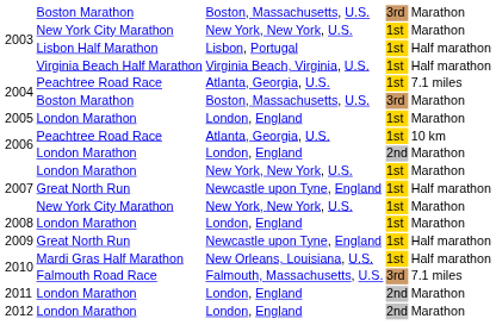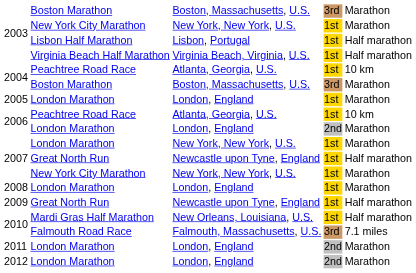 <table>
 <tr>
 <td rowspan=4>2003</td>
 <td><a href='#'>Boston Marathon</a></td>
 <td><a href='#'>Boston, Massachusetts</a>, <a href='#'>U.S.</a></td>
 <td bgcolor="cc9966">3rd</td>
 <td>Marathon</td>
 </tr>
 <tr>
 <td><a href='#'>New York City Marathon</a></td>
 <td><a href='#'>New York, New York</a>, <a href='#'>U.S.</a></td>
 <td bgcolor="gold">1st</td>
 <td>Marathon</td>
 </tr>
 <tr>
 <td><a href='#'>Lisbon Half Marathon</a></td>
 <td><a href='#'>Lisbon</a>, <a href='#'>Portugal</a></td>
 <td bgcolor="gold">1st</td>
 <td>Half marathon</td>
 </tr>
 <tr>
 <td><a href='#'>Virginia Beach Half Marathon</a></td>
 <td><a href='#'>Virginia Beach, Virginia</a>, <a href='#'>U.S.</a></td>
 <td bgcolor="gold">1st</td>
 <td>Half marathon</td>
 </tr>
 <tr>
 <td rowspan=2>2004</td>
 <td><a href='#'>Peachtree Road Race</a></td>
 <td><a href='#'>Atlanta, Georgia</a>, <a href='#'>U.S.</a></td>
 <td bgcolor="gold">1st</td>
-<td>7.1 miles</td>
+<td>10 km</td>
 </tr>
 <tr>
 <td><a href='#'>Boston Marathon</a></td>
 <td><a href='#'>Boston, Massachusetts</a>, <a href='#'>U.S.</a></td>
 <td bgcolor="cc9966">3rd</td>
 <td>Marathon</td>
 </tr>
 <tr>
 <td>2005</td>
 <td><a href='#'>London Marathon</a></td>
 <td><a href='#'>London</a>, <a href='#'>England</a></td>
 <td bgcolor="gold">1st</td>
 <td>Marathon</td>
 </tr>
 <tr>
 <td rowspan=2>2006</td>
 <td><a href='#'>Peachtree Road Race</a></td>
 <td><a href='#'>Atlanta, Georgia</a>, <a href='#'>U.S.</a></td>
 <td bgcolor="gold">1st</td>
 <td>10 km</td>
 </tr>
 <tr>
 <td><a href='#'>London Marathon</a></td>
 <td><a href='#'>London</a>, <a href='#'>England</a></td>
 <td bgcolor="silver">2nd</td>
 <td>Marathon</td>
 </tr>
 <tr>
 <td rowspan=3>2007</td>
 <td><a href='#'>London Marathon</a></td>
 <td><a href='#'>New York, New York</a>, <a href='#'>U.S.</a></td>
 <td bgcolor="gold">1st</td>
 <td>Marathon</td>
 </tr>
 <tr>
 <td><a href='#'>Great North Run</a></td>
 <td><a href='#'>Newcastle upon Tyne</a>, <a href='#'>England</a></td>
 <td bgcolor="gold">1st</td>
 <td>Half marathon</td>
 </tr>
 <tr>
 <td><a href='#'>New York City Marathon</a></td>
 <td><a href='#'>New York, New York</a>, <a href='#'>U.S.</a></td>
 <td bgcolor="gold">1st</td>
 <td>Marathon</td>
 </tr>
 <tr>
 <td>2008</td>
 <td><a href='#'>London Marathon</a></td>
 <td><a href='#'>London</a>, <a href='#'>England</a></td>
 <td bgcolor="gold">1st</td>
 <td>Marathon</td>
 </tr>
 <tr>
 <td>2009</td>
 <td><a href='#'>Great North Run</a></td>
 <td><a href='#'>Newcastle upon Tyne</a>, <a href='#'>England</a></td>
 <td bgcolor="gold">1st</td>
 <td>Half marathon</td>
 </tr>
 <tr>
 <td rowspan=2>2010</td>
 <td><a href='#'>Mardi Gras Half Marathon</a></td>
 <td><a href='#'>New Orleans, Louisiana</a>, <a href='#'>U.S.</a></td>
 <td bgcolor="gold">1st</td>
 <td>Half marathon</td>
 </tr>
 <tr>
 <td><a href='#'>Falmouth Road Race</a></td>
 <td><a href='#'>Falmouth, Massachusetts</a>, <a href='#'>U.S.</a></td>
 <td bgcolor="cc9966">3rd</td>
 <td>7.1 miles</td>
 </tr>
 <tr>
 <td>2011</td>
 <td><a href='#'>London Marathon</a></td>
 <td><a href='#'>London</a>, <a href='#'>England</a></td>
 <td bgcolor="silver">2nd</td>
 <td>Marathon</td>
 </tr>
 <tr>
 <td>2012</td>
 <td><a href='#'>London Marathon</a></td>
 <td><a href='#'>London</a>, <a href='#'>England</a></td>
 <td bgcolor="silver">2nd</td>
 <td>Marathon</td>
 </tr>
 </table>
